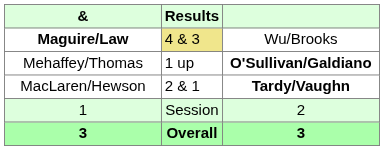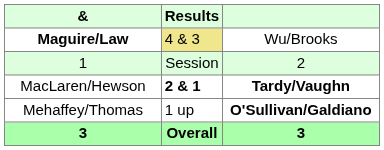 <table border="1" cellpadding="3" style="border-collapse: collapse; text-align:center;">
 <tr style="background:#ddffdd;">
 <th width=160> & </th>
 <th>Results</th>
 <th width=160></th>
 </tr>
 <tr>
 <td><strong>Maguire/Law</strong></td>
 <td align=left style="background: khaki;"> 4 & 3</td>
 <td>Wu/Brooks</td>
 </tr>
+<tr style="background:#ddffdd;">
+<td>1</td>
+<td>Session</td>
+<td>2</td>
+</tr>
+<tr>
+<td>MacLaren/Hewson</td>
+<td align=left><strong> 2 & 1</strong></td>
+<td><strong>Tardy/Vaughn</strong></td>
+</tr>
 <tr>
 <td>Mehaffey/Thomas</td>
 <td align=left> 1 up</td>
 <td><strong>O'Sullivan/Galdiano</strong></td>
-</tr>
-<tr>
-<td>MacLaren/Hewson</td>
-<td align=left> 2 & 1</td>
-<td><strong>Tardy/Vaughn</strong></td>
-</tr>
-<tr style="background:#ddffdd;">
-<td>1</td>
-<td>Session</td>
-<td>2</td>
 </tr>
 <tr style="background:#aaffaa;">
 <th>3</th>
 <th>Overall</th>
 <th>3</th>
 </tr>
 </table>
